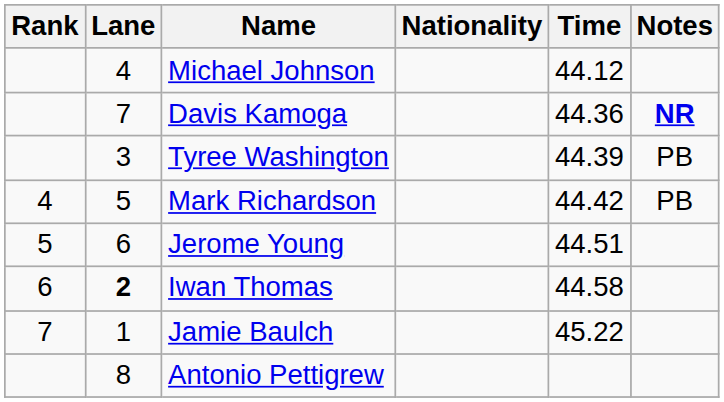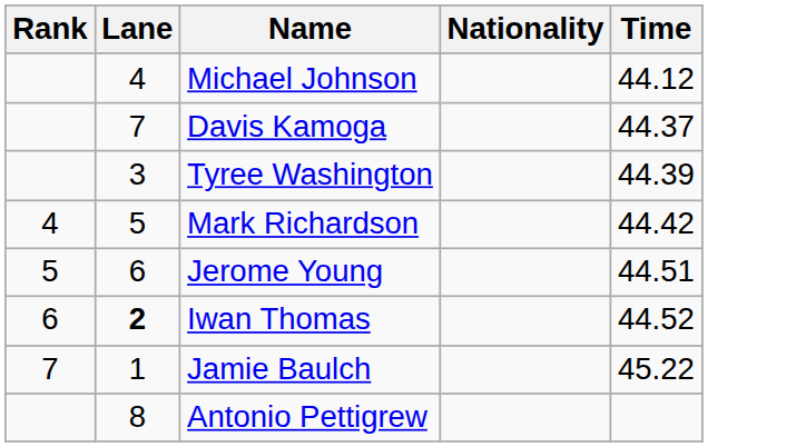 <table class="wikitable sortable" style="text-align:center">
 <tr>
 <th>Rank</th>
 <th>Lane</th>
 <th>Name</th>
 <th>Nationality</th>
 <th>Time</th>
-<th>Notes</th>
 </tr>
 <tr>
 <td></td>
 <td>4</td>
 <td align="left"><a href='#'>Michael Johnson</a></td>
 <td align=left></td>
 <td>44.12</td>
-<td></td>
 </tr>
 <tr>
 <td></td>
 <td>7</td>
 <td align="left"><a href='#'>Davis Kamoga</a></td>
 <td align=left></td>
-<td>44.36</td>
-<td><strong><a href='#'>NR</a></strong></td>
+<td>44.37</td>
 </tr>
 <tr>
 <td></td>
 <td>3</td>
 <td align="left"><a href='#'>Tyree Washington</a></td>
 <td align=left></td>
 <td>44.39</td>
-<td>PB</td>
 </tr>
 <tr>
 <td>4</td>
 <td>5</td>
 <td align="left"><a href='#'>Mark Richardson</a></td>
 <td align=left></td>
 <td>44.42</td>
-<td>PB</td>
 </tr>
 <tr>
 <td>5</td>
 <td>6</td>
 <td align="left"><a href='#'>Jerome Young</a></td>
 <td align=left></td>
 <td>44.51</td>
-<td></td>
 </tr>
 <tr>
 <td>6</td>
 <td><strong>2</strong></td>
 <td align="left"><a href='#'>Iwan Thomas</a></td>
 <td align=left></td>
-<td>44.58</td>
-<td></td>
+<td>44.52</td>
 </tr>
 <tr>
 <td>7</td>
 <td>1</td>
 <td align="left"><a href='#'>Jamie Baulch</a></td>
 <td align=left></td>
 <td>45.22</td>
-<td></td>
 </tr>
 <tr>
 <td></td>
 <td>8</td>
 <td align="left"><a href='#'>Antonio Pettigrew</a></td>
 <td align=left></td>
 <td></td>
-<td></td>
 </tr>
 </table>
